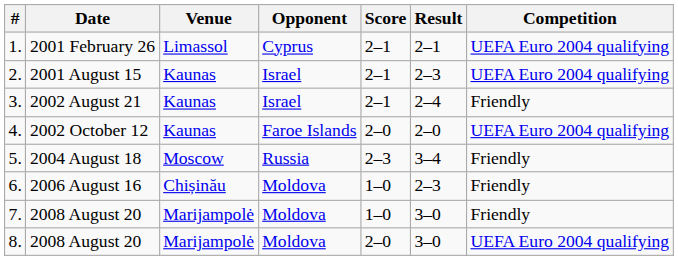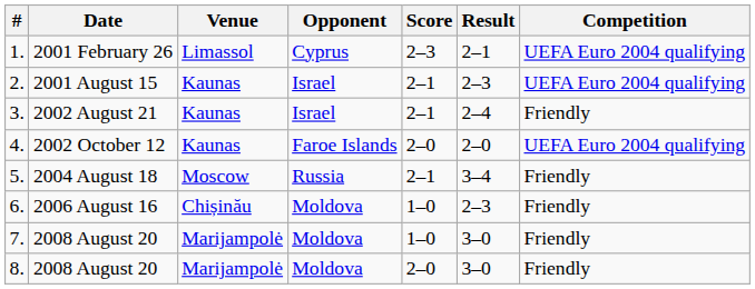 <table class="wikitable" align=center>
 <tr>
 <th>#</th>
 <th>Date</th>
 <th>Venue</th>
 <th>Opponent</th>
 <th>Score</th>
 <th>Result</th>
 <th>Competition</th>
 </tr>
 <tr>
 <td>1.</td>
 <td>2001 February 26</td>
 <td><a href='#'>Limassol</a></td>
 <td> <a href='#'>Cyprus</a></td>
-<td>2–1</td>
+<td>2–3</td>
 <td>2–1</td>
 <td><a href='#'>UEFA Euro 2004 qualifying</a></td>
 </tr>
 <tr>
 <td>2.</td>
 <td>2001 August 15</td>
 <td><a href='#'>Kaunas</a></td>
 <td> <a href='#'>Israel</a></td>
 <td>2–1</td>
 <td>2–3</td>
 <td><a href='#'>UEFA Euro 2004 qualifying</a></td>
 </tr>
 <tr>
 <td>3.</td>
 <td>2002 August 21</td>
 <td><a href='#'>Kaunas</a></td>
 <td> <a href='#'>Israel</a></td>
 <td>2–1</td>
 <td>2–4</td>
 <td>Friendly</td>
 </tr>
 <tr>
 <td>4.</td>
 <td>2002 October 12</td>
 <td><a href='#'>Kaunas</a></td>
 <td> <a href='#'>Faroe Islands</a></td>
 <td>2–0</td>
 <td>2–0</td>
 <td><a href='#'>UEFA Euro 2004 qualifying</a></td>
 </tr>
 <tr>
 <td>5.</td>
 <td>2004 August 18</td>
 <td><a href='#'>Moscow</a></td>
 <td> <a href='#'>Russia</a></td>
-<td>2–3</td>
+<td>2–1</td>
 <td>3–4</td>
 <td>Friendly</td>
 </tr>
 <tr>
 <td>6.</td>
 <td>2006 August 16</td>
 <td><a href='#'>Chișinău</a></td>
 <td> <a href='#'>Moldova</a></td>
 <td>1–0</td>
 <td>2–3</td>
 <td>Friendly</td>
 </tr>
 <tr>
 <td>7.</td>
 <td>2008 August 20</td>
 <td><a href='#'>Marijampolė</a></td>
 <td> <a href='#'>Moldova</a></td>
 <td>1–0</td>
 <td>3–0</td>
 <td>Friendly</td>
 </tr>
 <tr>
 <td>8.</td>
 <td>2008 August 20</td>
 <td><a href='#'>Marijampolė</a></td>
 <td> <a href='#'>Moldova</a></td>
 <td>2–0</td>
 <td>3–0</td>
-<td><a href='#'>UEFA Euro 2004 qualifying</a></td>
+<td>Friendly</td>
 </tr>
 </table>
